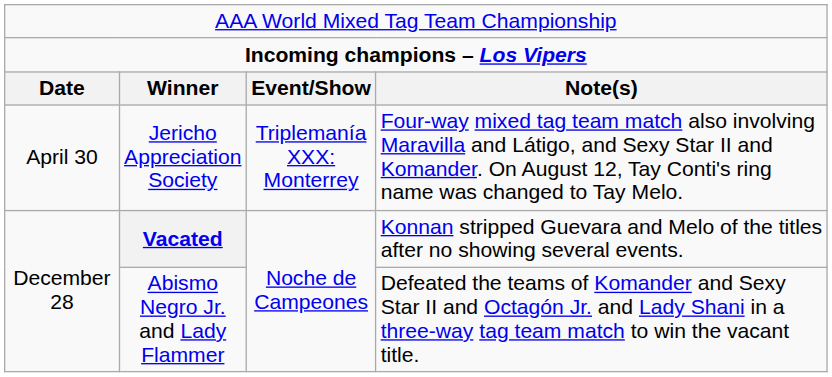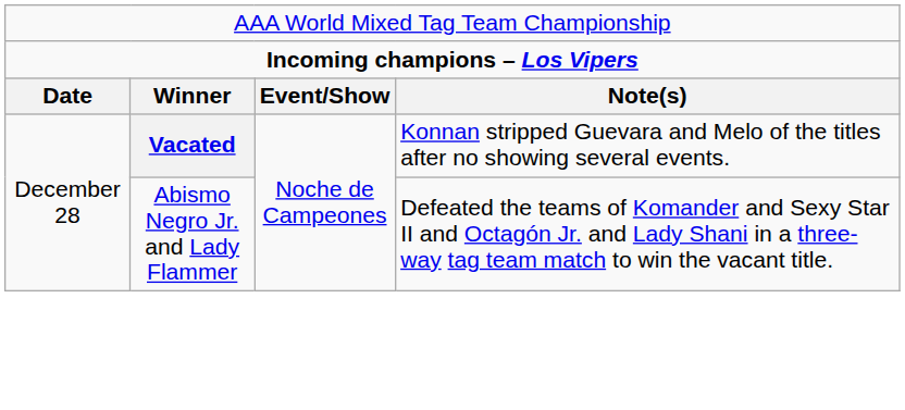 <table class="wikitable" style="text-align:center; width:100%;">
 <tr>
 <td colspan="4" style="text-align: center;"><a href='#'>AAA World Mixed Tag Team Championship</a></td>
 </tr>
 <tr>
 <td colspan="4" style="text-align: center;"><strong>Incoming champions – <em><a href='#'>Los Vipers</a></em> </strong></td>
 </tr>
 <tr>
 <th width=14%>Date</th>
 <th width=14%>Winner</th>
 <th width=14%>Event/Show</th>
 <th width=58%>Note(s)</th>
 </tr>
 <tr>
-<td>April 30</td>
-<td><a href='#'>Jericho Appreciation Society</a><br></td>
-<td><a href='#'>Triplemanía XXX: Monterrey</a></td>
-<td align=left><a href='#'>Four-way</a> <a href='#'>mixed tag team match</a> also involving <a href='#'>Maravilla</a> and Látigo, and Sexy Star II and <a href='#'>Komander</a>. On August 12, Tay Conti's ring name was changed to Tay Melo.</td>
-</tr>
-<tr>
 <td rowspan=2>December 28</td>
 <th><a href='#'>Vacated</a></th>
 <td rowspan=2><a href='#'>Noche de Campeones</a></td>
 <td align=left><a href='#'>Konnan</a> stripped Guevara and Melo of the titles after no showing several events.</td>
 </tr>
 <tr>
 <td><a href='#'>Abismo Negro Jr.</a> and <a href='#'>Lady Flammer</a></td>
 <td align=left>Defeated the teams of <a href='#'>Komander</a> and Sexy Star II and <a href='#'>Octagón Jr.</a> and <a href='#'>Lady Shani</a> in a <a href='#'>three-way</a> <a href='#'>tag team match</a> to win the vacant title.</td>
 </tr>
 </table>
